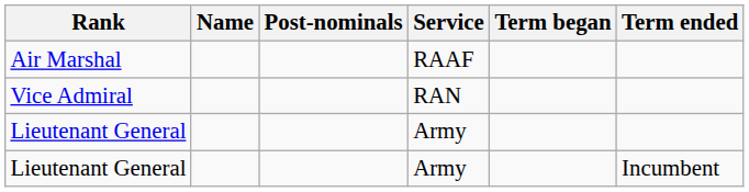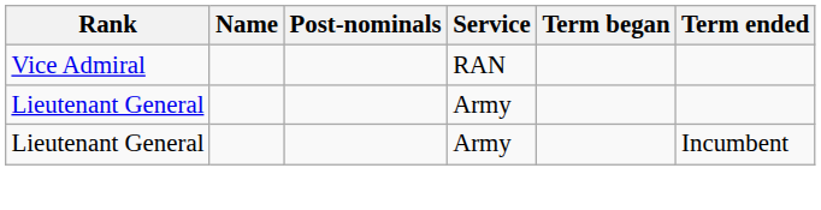 <table class="wikitable sortable">
 <tr>
 <th>Rank</th>
 <th>Name</th>
 <th>Post-nominals</th>
 <th>Service</th>
 <th>Term began</th>
 <th>Term ended</th>
-</tr>
-<tr>
-<td><a href='#'>Air Marshal</a></td>
-<td></td>
-<td></td>
-<td>RAAF</td>
-<td></td>
-<td></td>
 </tr>
 <tr>
 <td><a href='#'>Vice Admiral</a></td>
 <td></td>
 <td></td>
 <td>RAN</td>
 <td></td>
 <td></td>
 </tr>
 <tr>
 <td><a href='#'>Lieutenant General</a></td>
 <td></td>
 <td></td>
 <td>Army</td>
 <td></td>
 <td></td>
 </tr>
 <tr>
 <td>Lieutenant General</td>
 <td></td>
 <td></td>
 <td>Army</td>
 <td></td>
 <td>Incumbent</td>
 </tr>
 </table>
